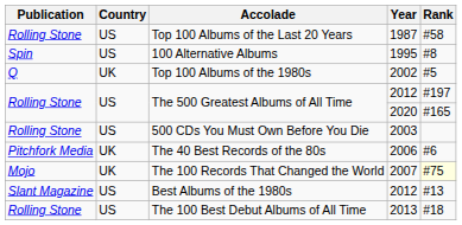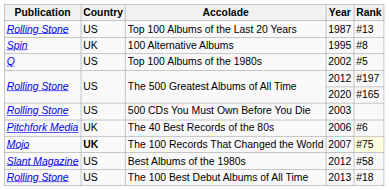 <table class="wikitable">
 <tr>
 <th>Publication</th>
 <th>Country</th>
 <th>Accolade</th>
 <th>Year</th>
 <th>Rank</th>
 </tr>
 <tr>
 <td><em><a href='#'>Rolling Stone</a></em></td>
 <td>US</td>
 <td>Top 100 Albums of the Last 20 Years</td>
 <td>1987</td>
-<td>#58</td>
+<td>#13</td>
 </tr>
 <tr>
 <td><em><a href='#'>Spin</a></em></td>
-<td>US</td>
+<td>UK</td>
 <td>100 Alternative Albums</td>
 <td>1995</td>
 <td>#8</td>
 </tr>
 <tr>
 <td><em><a href='#'>Q</a></em></td>
-<td>UK</td>
+<td>US</td>
 <td>Top 100 Albums of the 1980s</td>
 <td>2002</td>
 <td>#5</td>
 </tr>
 <tr>
 <td rowspan=2><em><a href='#'>Rolling Stone</a></em></td>
 <td rowspan=2>US</td>
 <td rowspan=2>The 500 Greatest Albums of All Time</td>
 <td>2012</td>
 <td>#197</td>
 </tr>
 <tr>
 <td>2020</td>
 <td>#165</td>
 </tr>
 <tr>
 <td><em><a href='#'>Rolling Stone</a></em></td>
 <td>US</td>
 <td>500 CDs You Must Own Before You Die</td>
 <td>2003</td>
 <td></td>
 </tr>
 <tr>
 <td><em><a href='#'>Pitchfork Media</a></em></td>
 <td>UK</td>
 <td>The 40 Best Records of the 80s</td>
 <td>2006</td>
 <td>#6</td>
 </tr>
 <tr>
 <td><em><a href='#'>Mojo</a></em></td>
-<td>UK</td>
+<td><strong>UK</strong></td>
 <td>The 100 Records That Changed the World</td>
 <td>2007</td>
 <td style="background: lightyellow;">#75</td>
 </tr>
 <tr>
 <td><em><a href='#'>Slant Magazine</a></em></td>
 <td>US</td>
 <td>Best Albums of the 1980s</td>
 <td>2012</td>
-<td>#13</td>
+<td>#58</td>
 </tr>
 <tr>
 <td><em><a href='#'>Rolling Stone</a></em></td>
 <td>US</td>
 <td>The 100 Best Debut Albums of All Time</td>
 <td>2013</td>
 <td>#18</td>
 </tr>
 </table>
